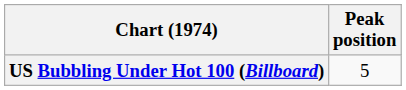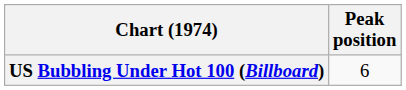 <table class="wikitable plainrowheaders" style="text-align:center">
 <tr>
 <th scope="col">Chart (1974)</th>
 <th scope="col">Peak<br>position</th>
 </tr>
 <tr>
 <th scope="row">US <a href='#'>Bubbling Under Hot 100</a> (<a href='#'><em>Billboard</em></a>)</th>
-<td>5</td>
+<td>6</td>
 </tr>
 </table>
